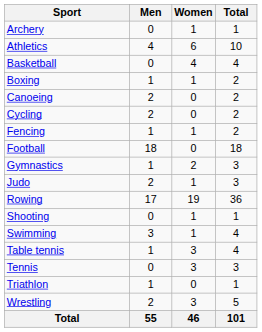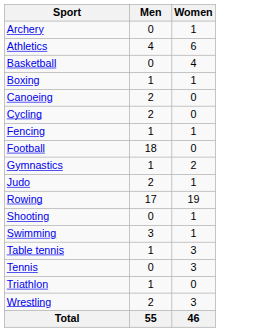 <table class="wikitable sortable" style="text-align:center;">
 <tr>
 <th width=180>Sport</th>
 <th width=55>Men</th>
 <th width=55>Women</th>
-<th width=55>Total</th>
 </tr>
 <tr>
 <td align=left><a href='#'>Archery</a></td>
 <td>0</td>
-<td>1</td>
 <td>1</td>
 </tr>
 <tr>
 <td align=left><a href='#'>Athletics</a></td>
 <td>4</td>
 <td>6</td>
-<td>10</td>
 </tr>
 <tr>
 <td align=left><a href='#'>Basketball</a></td>
 <td>0</td>
-<td>4</td>
 <td>4</td>
 </tr>
 <tr>
 <td align=left><a href='#'>Boxing</a></td>
 <td>1</td>
 <td>1</td>
-<td>2</td>
 </tr>
 <tr>
 <td align=left><a href='#'>Canoeing</a></td>
 <td>2</td>
 <td>0</td>
-<td>2</td>
 </tr>
 <tr>
 <td align=left><a href='#'>Cycling</a></td>
 <td>2</td>
 <td>0</td>
-<td>2</td>
 </tr>
 <tr>
 <td align=left><a href='#'>Fencing</a></td>
 <td>1</td>
 <td>1</td>
-<td>2</td>
 </tr>
 <tr>
 <td align=left><a href='#'>Football</a></td>
 <td>18</td>
 <td>0</td>
-<td>18</td>
 </tr>
 <tr>
 <td align=left><a href='#'>Gymnastics</a></td>
 <td>1</td>
 <td>2</td>
-<td>3</td>
 </tr>
 <tr>
 <td align=left><a href='#'>Judo</a></td>
 <td>2</td>
 <td>1</td>
-<td>3</td>
 </tr>
 <tr>
 <td align=left><a href='#'>Rowing</a></td>
 <td>17</td>
 <td>19</td>
-<td>36</td>
 </tr>
 <tr>
 <td align=left><a href='#'>Shooting</a></td>
 <td>0</td>
-<td>1</td>
 <td>1</td>
 </tr>
 <tr>
 <td align=left><a href='#'>Swimming</a></td>
 <td>3</td>
 <td>1</td>
-<td>4</td>
 </tr>
 <tr>
 <td align=left><a href='#'>Table tennis</a></td>
 <td>1</td>
 <td>3</td>
-<td>4</td>
 </tr>
 <tr>
 <td align=left><a href='#'>Tennis</a></td>
 <td>0</td>
-<td>3</td>
 <td>3</td>
 </tr>
 <tr>
 <td align=left><a href='#'>Triathlon</a></td>
 <td>1</td>
 <td>0</td>
-<td>1</td>
 </tr>
 <tr>
 <td align=left><a href='#'>Wrestling</a></td>
 <td>2</td>
 <td>3</td>
-<td>5</td>
 </tr>
 <tr>
 <th>Total</th>
 <th>55</th>
 <th>46</th>
-<th>101</th>
 </tr>
 </table>
